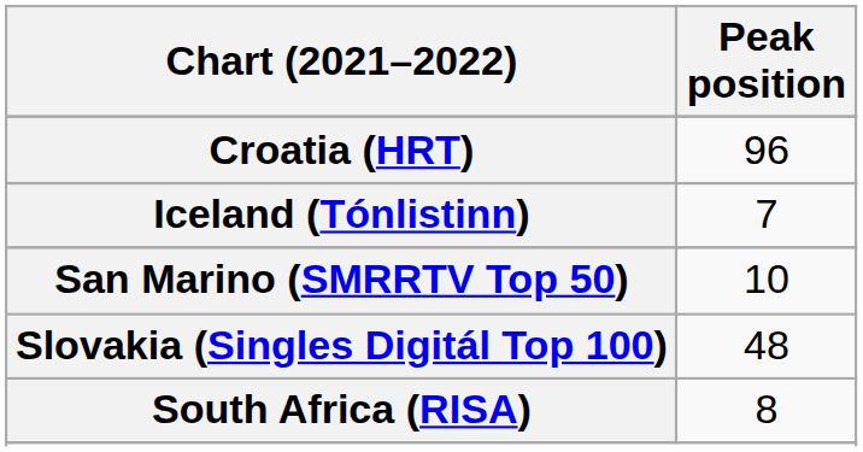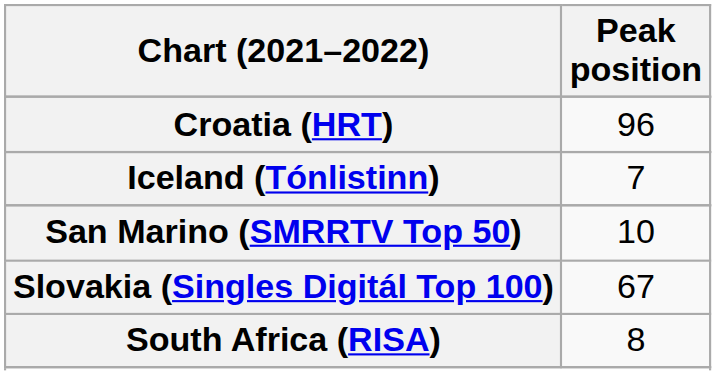 <table class="wikitable sortable plainrowheaders" style="text-align:center">
 <tr>
 <th scope="col">Chart (2021–2022)</th>
 <th scope="col">Peak<br>position</th>
 </tr>
 <tr>
 </tr>
 <tr>
 </tr>
 <tr>
 <th scope="row">Croatia (<a href='#'>HRT</a>)</th>
 <td>96</td>
 </tr>
 <tr>
 </tr>
 <tr>
 </tr>
 <tr>
 </tr>
 <tr>
 </tr>
 <tr>
 <th scope="row">Iceland (<a href='#'>Tónlistinn</a>)</th>
 <td>7</td>
 </tr>
 <tr>
 </tr>
 <tr>
 </tr>
 <tr>
 </tr>
 <tr>
 </tr>
 <tr>
 </tr>
 <tr>
 </tr>
 <tr>
 <th scope="row">San Marino (<a href='#'>SMRRTV Top 50</a>)</th>
 <td>10</td>
 </tr>
 <tr>
 <th scope="row">Slovakia (<a href='#'>Singles Digitál Top 100</a>)</th>
-<td>48</td>
+<td>67</td>
 </tr>
 <tr>
 <th scope="row">South Africa (<a href='#'>RISA</a>)</th>
 <td>8</td>
 </tr>
 <tr>
 </tr>
 <tr>
 </tr>
 <tr>
 </tr>
 <tr>
 </tr>
 </table>
